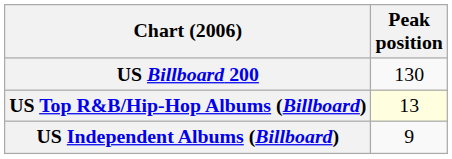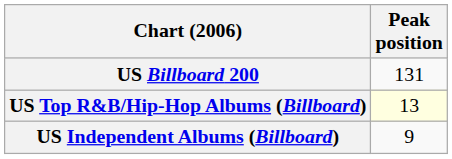 <table class="wikitable sortable plainrowheaders" style="text-align:center">
 <tr>
 <th scope="col">Chart (2006)</th>
 <th scope="col">Peak<br>position</th>
 </tr>
 <tr>
 <th scope="row">US <a href='#'><em>Billboard</em> 200</a></th>
-<td>130</td>
+<td>131</td>
 </tr>
 <tr>
 <th scope="row">US <a href='#'>Top R&B/Hip-Hop Albums</a> (<em><a href='#'>Billboard</a></em>)</th>
 <td style="background: lightyellow;">13</td>
 </tr>
 <tr>
 <th scope="row">US <a href='#'>Independent Albums</a> (<em><a href='#'>Billboard</a></em>)</th>
 <td>9</td>
 </tr>
 </table>
